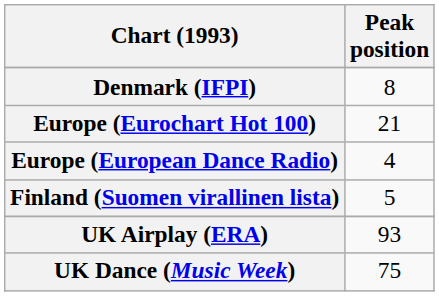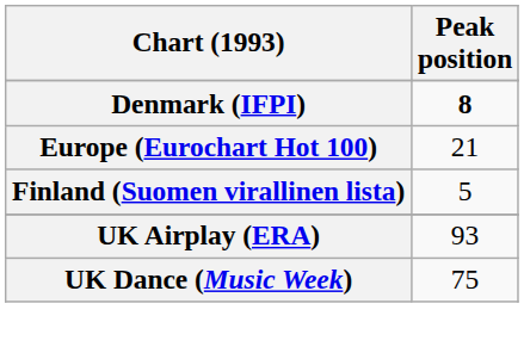 <table class="wikitable sortable plainrowheaders" style="text-align:center">
 <tr>
 <th>Chart (1993)</th>
 <th>Peak<br>position</th>
 </tr>
 <tr>
 </tr>
 <tr>
 </tr>
 <tr>
 <th scope="row">Denmark (<a href='#'>IFPI</a>)</th>
-<td>8</td>
+<td><strong>8</strong></td>
 </tr>
 <tr>
 <th scope="row">Europe (<a href='#'>Eurochart Hot 100</a>)</th>
 <td>21</td>
-</tr>
-<tr>
-<th scope="row">Europe (<a href='#'>European Dance Radio</a>)</th>
-<td>4</td>
 </tr>
 <tr>
 <th scope="row">Finland (<a href='#'>Suomen virallinen lista</a>)</th>
 <td>5</td>
 </tr>
 <tr>
 </tr>
 <tr>
 </tr>
 <tr>
 </tr>
 <tr>
 </tr>
 <tr>
 </tr>
 <tr>
 </tr>
 <tr>
 <th scope="row">UK Airplay (<a href='#'>ERA</a>)</th>
 <td>93</td>
 </tr>
 <tr>
 <th scope="row">UK Dance (<em><a href='#'>Music Week</a></em>)</th>
 <td>75</td>
 </tr>
 </table>
